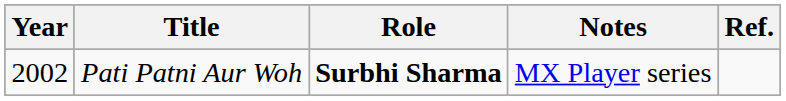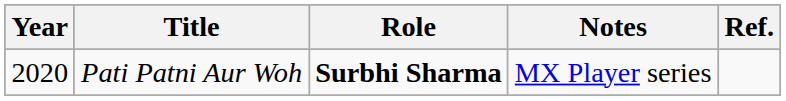 <table class="wikitable sortable">
 <tr>
 <th>Year</th>
 <th>Title</th>
 <th>Role</th>
 <th class="unsortable">Notes</th>
 <th class="unsortable">Ref.</th>
 </tr>
 <tr>
-<td>2002</td>
+<td>2020</td>
 <td><em>Pati Patni Aur Woh</em></td>
 <td><strong>Surbhi Sharma</strong></td>
 <td><a href='#'>MX Player</a> series</td>
 <td></td>
 </tr>
 </table>
